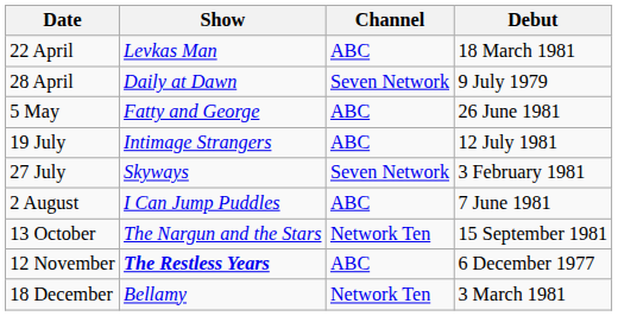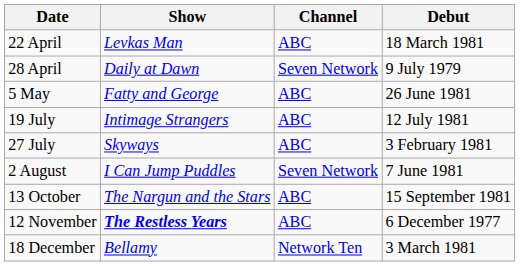 <table class="wikitable">
 <tr>
 <th>Date</th>
 <th>Show</th>
 <th>Channel</th>
 <th>Debut</th>
 </tr>
 <tr>
 <td>22 April</td>
 <td><em><a href='#'>Levkas Man</a></em></td>
 <td><a href='#'>ABC</a></td>
 <td>18 March 1981</td>
 </tr>
 <tr>
 <td>28 April</td>
 <td><em><a href='#'>Daily at Dawn</a></em></td>
 <td><a href='#'>Seven Network</a></td>
 <td>9 July 1979</td>
 </tr>
 <tr>
 <td>5 May</td>
 <td><em><a href='#'>Fatty and George</a></em></td>
 <td><a href='#'>ABC</a></td>
 <td>26 June 1981</td>
 </tr>
 <tr>
 <td>19 July</td>
 <td><em><a href='#'>Intimage Strangers</a></em></td>
 <td><a href='#'>ABC</a></td>
 <td>12 July 1981</td>
 </tr>
 <tr>
 <td>27 July</td>
 <td><em><a href='#'>Skyways</a></em></td>
-<td><a href='#'>Seven Network</a></td>
+<td><a href='#'>ABC</a></td>
 <td>3 February 1981</td>
 </tr>
 <tr>
 <td>2 August</td>
 <td><em><a href='#'>I Can Jump Puddles</a></em></td>
-<td><a href='#'>ABC</a></td>
+<td><a href='#'>Seven Network</a></td>
 <td>7 June 1981</td>
 </tr>
 <tr>
 <td>13 October</td>
 <td><em><a href='#'>The Nargun and the Stars</a></em></td>
-<td><a href='#'>Network Ten</a></td>
+<td><a href='#'>ABC</a></td>
 <td>15 September 1981</td>
 </tr>
 <tr>
 <td>12 November</td>
 <td><strong><em><a href='#'>The Restless Years</a></em></strong></td>
 <td><a href='#'>ABC</a></td>
 <td>6 December 1977</td>
 </tr>
 <tr>
 <td>18 December</td>
 <td><em><a href='#'>Bellamy</a></em></td>
 <td><a href='#'>Network Ten</a></td>
 <td>3 March 1981</td>
 </tr>
 </table>
